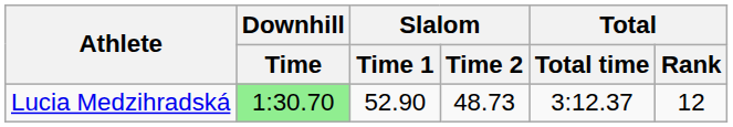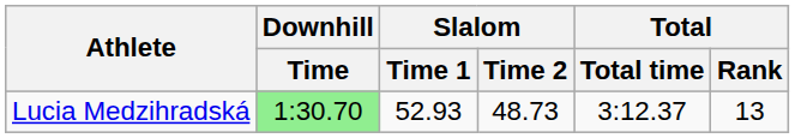 <table class="wikitable" style="font-size:90%">
 <tr>
 <th rowspan="2">Athlete</th>
 <th>Downhill</th>
 <th colspan="2">Slalom</th>
 <th colspan="2">Total</th>
 </tr>
 <tr>
 <th>Time</th>
 <th>Time 1</th>
 <th>Time 2</th>
 <th>Total time</th>
 <th>Rank</th>
 </tr>
 <tr>
 <td><a href='#'>Lucia Medzihradská</a></td>
 <td align="center" style="background: lightgreen;">1:30.70</td>
-<td align="center">52.90</td>
+<td align="center">52.93</td>
 <td align="center">48.73</td>
 <td align="center">3:12.37</td>
-<td align="center">12</td>
+<td align="center">13</td>
 </tr>
 </table>
